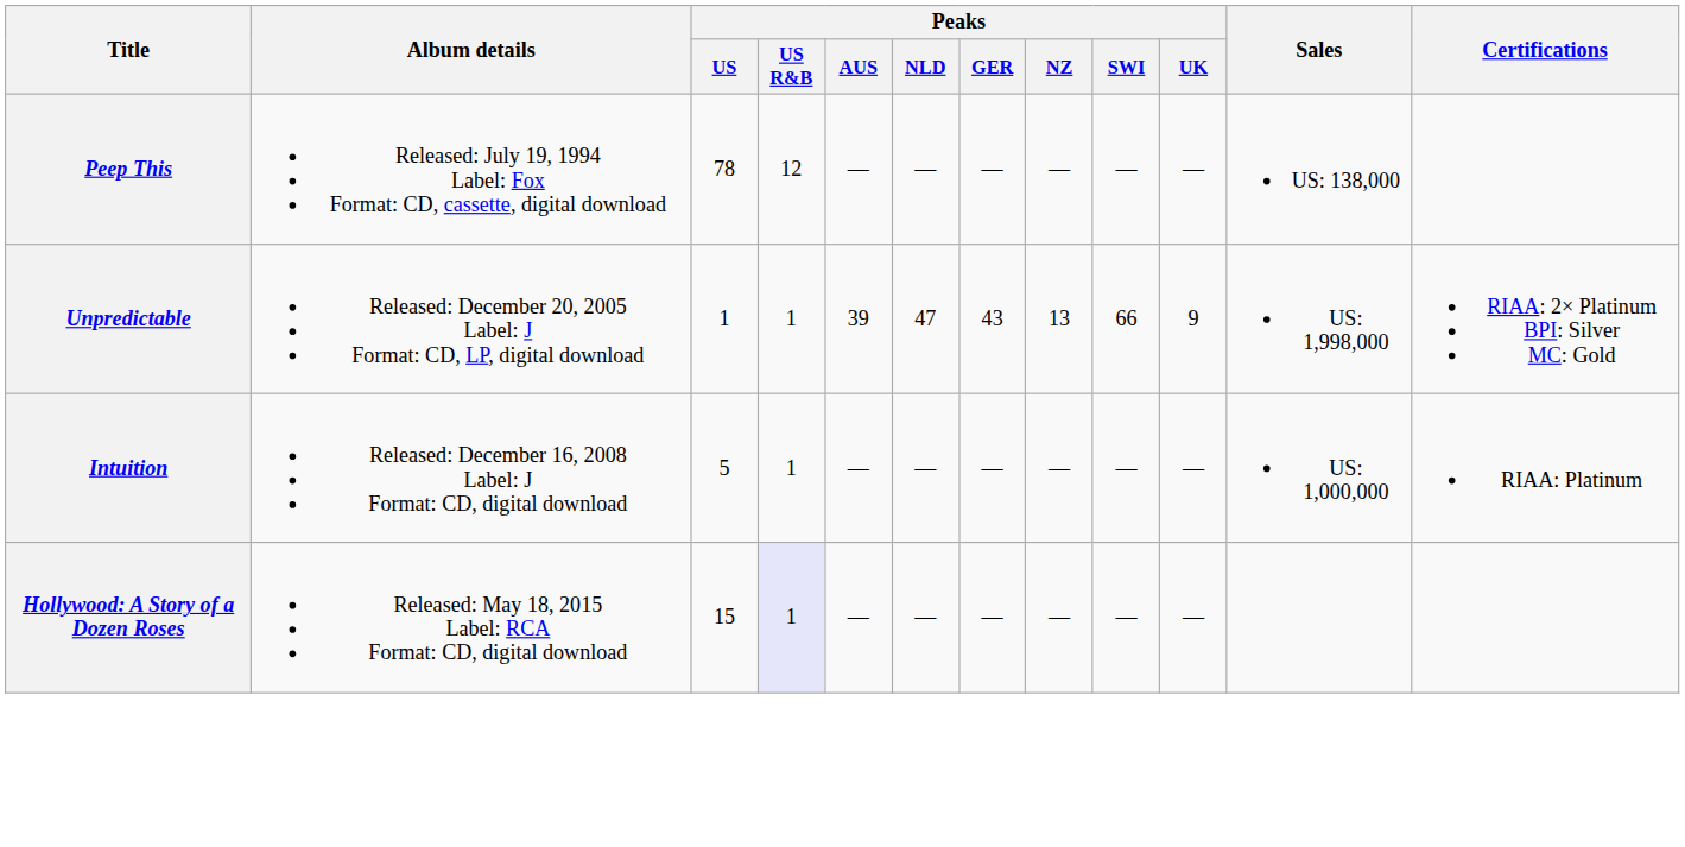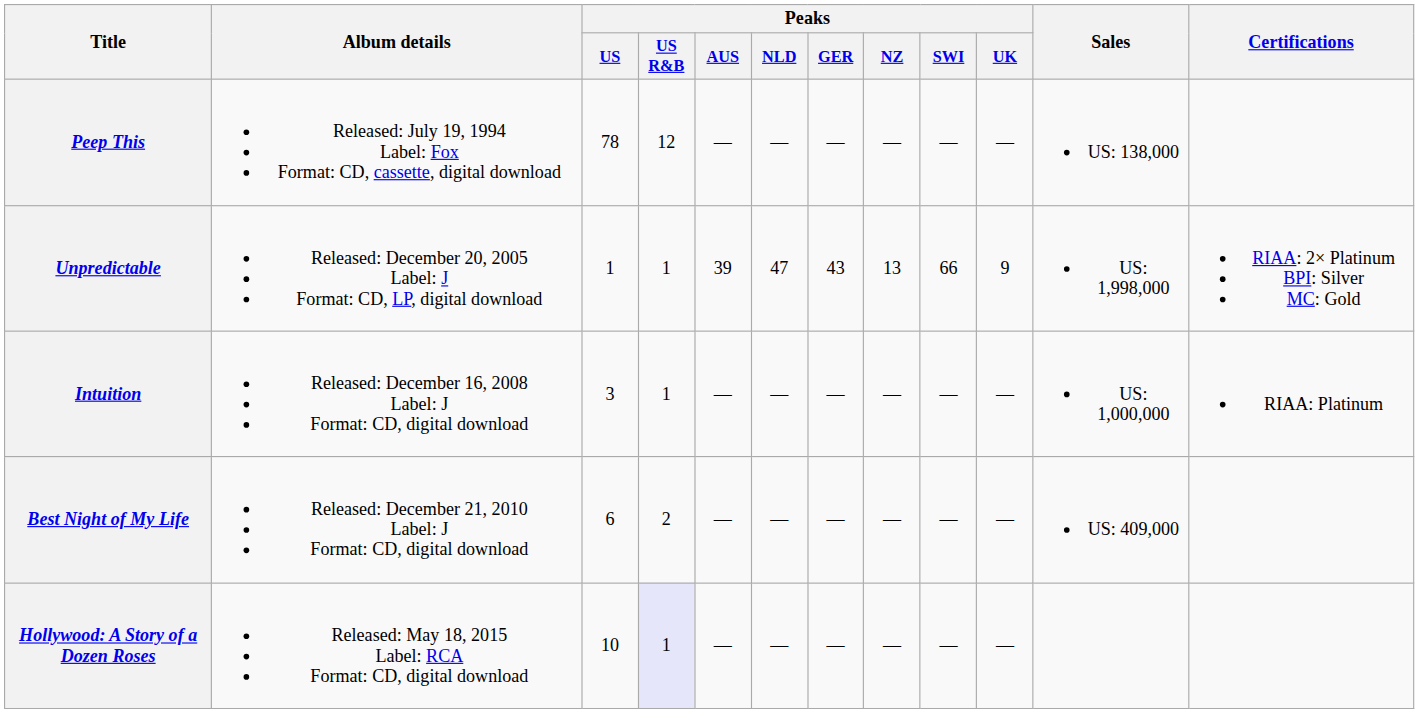 <table class="wikitable plainrowheaders" style="text-align:center;">
 <tr>
 <th scope="col" rowspan="2" style="width:11em;">Title</th>
 <th scope="col" rowspan="2" style="width:20em;">Album details</th>
 <th scope="col" colspan="8">Peaks</th>
 <th scope="col" rowspan="2">Sales</th>
 <th scope="col" rowspan="2" style="width:12em;"><a href='#'>Certifications</a></th>
 </tr>
 <tr>
 <th scope="col" style="width:3em;font-size:90%;"><a href='#'>US</a><br></th>
 <th scope="col" style="width:3em;font-size:90%;"><a href='#'>US R&B</a><br></th>
 <th scope="col" style="width:3em;font-size:90%;"><a href='#'>AUS</a><br></th>
 <th scope="col" style="width:3em;font-size:90%;"><a href='#'>NLD</a><br></th>
 <th scope="col" style="width:3em;font-size:90%;"><a href='#'>GER</a><br></th>
 <th scope="col" style="width:3em;font-size:90%;"><a href='#'>NZ</a><br></th>
 <th scope="col" style="width:3em;font-size:90%;"><a href='#'>SWI</a><br></th>
 <th scope="col" style="width:3em;font-size:90%;"><a href='#'>UK</a><br></th>
 </tr>
 <tr>
 <th scope="row"><em><a href='#'>Peep This</a></em></th>
 <td><br><ul><li>Released: July 19, 1994</li><li>Label: <a href='#'>Fox</a></li><li>Format: CD, <a href='#'>cassette</a>, digital download</li></ul></td>
 <td>78</td>
 <td>12</td>
 <td>—</td>
 <td>—</td>
 <td>—</td>
 <td>—</td>
 <td>—</td>
 <td>—</td>
 <td><br><ul><li>US: 138,000</li></ul></td>
 <td></td>
 </tr>
 <tr>
 <th scope="row"><em><a href='#'>Unpredictable</a></em></th>
 <td><br><ul><li>Released: December 20, 2005</li><li>Label: <a href='#'>J</a></li><li>Format: CD, <a href='#'>LP</a>, digital download</li></ul></td>
 <td>1</td>
 <td>1</td>
 <td>39</td>
 <td>47</td>
 <td>43</td>
 <td>13</td>
 <td>66</td>
 <td>9</td>
 <td><br><ul><li>US: 1,998,000</li></ul></td>
 <td><br><ul><li><a href='#'>RIAA</a>: 2× Platinum</li><li><a href='#'>BPI</a>: Silver</li><li><a href='#'>MC</a>: Gold</li></ul></td>
 </tr>
 <tr>
 <th scope="row"><em><a href='#'>Intuition</a></em></th>
 <td><br><ul><li>Released: December 16, 2008</li><li>Label: J</li><li>Format: CD, digital download</li></ul></td>
-<td>5</td>
+<td>3</td>
 <td>1</td>
 <td>—</td>
 <td>—</td>
 <td>—</td>
 <td>—</td>
 <td>—</td>
 <td>—</td>
 <td><br><ul><li>US: 1,000,000</li></ul></td>
 <td><br><ul><li>RIAA: Platinum</li></ul></td>
 </tr>
 <tr>
+<th scope="row"><em><a href='#'>Best Night of My Life</a></em></th>
+<td><br><ul><li>Released: December 21, 2010</li><li>Label: J</li><li>Format: CD, digital download</li></ul></td>
+<td>6</td>
+<td>2</td>
+<td>—</td>
+<td>—</td>
+<td>—</td>
+<td>—</td>
+<td>—</td>
+<td>—</td>
+<td><br><ul><li>US: 409,000</li></ul></td>
+<td></td>
+</tr>
+<tr>
 <th scope="row"><em><a href='#'>Hollywood: A Story of a Dozen Roses</a></em></th>
 <td><br><ul><li>Released: May 18, 2015</li><li>Label: <a href='#'>RCA</a></li><li>Format: CD, digital download</li></ul></td>
-<td>15</td>
+<td>10</td>
 <td style="background: lavender;">1</td>
 <td>—</td>
 <td>—</td>
 <td>—</td>
 <td>—</td>
 <td>—</td>
 <td>—</td>
 <td></td>
 <td></td>
 </tr>
 </table>
